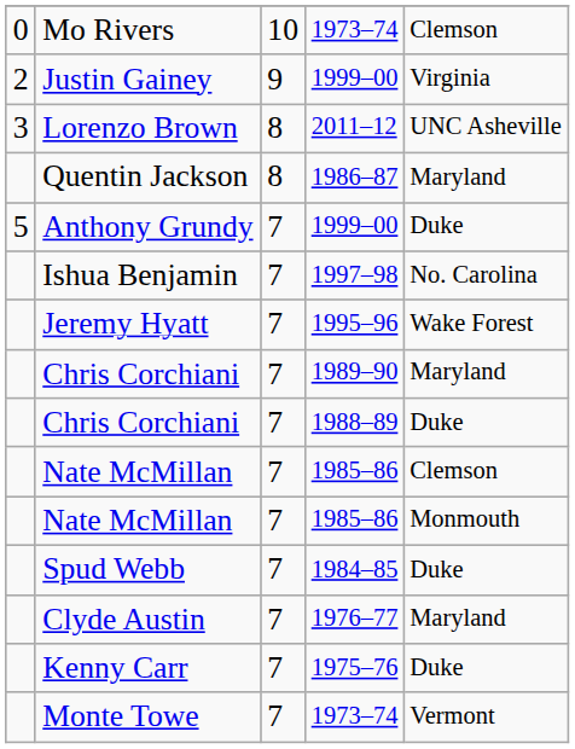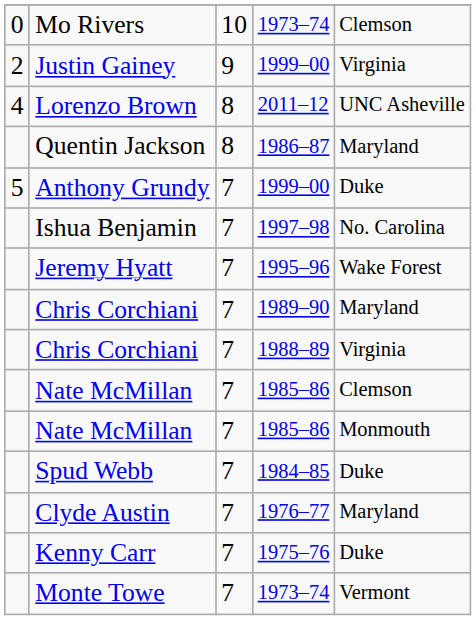 <table class="wikitable">
 <tr>
 </tr>
 <tr>
 <td>0</td>
 <td>Mo Rivers</td>
 <td>10</td>
 <td style="font-size:80%;"><a href='#'>1973–74</a></td>
 <td style="font-size:80%;">Clemson</td>
 </tr>
 <tr>
 <td>2</td>
 <td><a href='#'>Justin Gainey</a></td>
 <td>9</td>
 <td style="font-size:80%;"><a href='#'>1999–00</a></td>
 <td style="font-size:80%;">Virginia</td>
 </tr>
 <tr>
-<td>3</td>
+<td>4</td>
 <td><a href='#'>Lorenzo Brown</a></td>
 <td>8</td>
 <td style="font-size:80%;"><a href='#'>2011–12</a></td>
 <td style="font-size:80%;">UNC Asheville</td>
 </tr>
 <tr>
 <td></td>
 <td>Quentin Jackson</td>
 <td>8</td>
 <td style="font-size:80%;"><a href='#'>1986–87</a></td>
 <td style="font-size:80%;">Maryland</td>
 </tr>
 <tr>
 <td>5</td>
 <td><a href='#'>Anthony Grundy</a></td>
 <td>7</td>
 <td style="font-size:80%;"><a href='#'>1999–00</a></td>
 <td style="font-size:80%;">Duke</td>
 </tr>
 <tr>
 <td></td>
 <td>Ishua Benjamin</td>
 <td>7</td>
 <td style="font-size:80%;"><a href='#'>1997–98</a></td>
 <td style="font-size:80%;">No. Carolina</td>
 </tr>
 <tr>
 <td></td>
 <td><a href='#'>Jeremy Hyatt</a></td>
 <td>7</td>
 <td style="font-size:80%;"><a href='#'>1995–96</a></td>
 <td style="font-size:80%;">Wake Forest</td>
 </tr>
 <tr>
 <td></td>
 <td><a href='#'>Chris Corchiani</a></td>
 <td>7</td>
 <td style="font-size:80%;"><a href='#'>1989–90</a></td>
 <td style="font-size:80%;">Maryland</td>
 </tr>
 <tr>
 <td></td>
 <td><a href='#'>Chris Corchiani</a></td>
 <td>7</td>
 <td style="font-size:80%;"><a href='#'>1988–89</a></td>
-<td style="font-size:80%;">Duke</td>
+<td style="font-size:80%;">Virginia</td>
 </tr>
 <tr>
 <td></td>
 <td><a href='#'>Nate McMillan</a></td>
 <td>7</td>
 <td style="font-size:80%;"><a href='#'>1985–86</a></td>
 <td style="font-size:80%;">Clemson</td>
 </tr>
 <tr>
 <td></td>
 <td><a href='#'>Nate McMillan</a></td>
 <td>7</td>
 <td style="font-size:80%;"><a href='#'>1985–86</a></td>
 <td style="font-size:80%;">Monmouth</td>
 </tr>
 <tr>
 <td></td>
 <td><a href='#'>Spud Webb</a></td>
 <td>7</td>
 <td style="font-size:80%;"><a href='#'>1984–85</a></td>
 <td style="font-size:80%;">Duke</td>
 </tr>
 <tr>
 <td></td>
 <td><a href='#'>Clyde Austin</a></td>
 <td>7</td>
 <td style="font-size:80%;"><a href='#'>1976–77</a></td>
 <td style="font-size:80%;">Maryland</td>
 </tr>
 <tr>
 <td></td>
 <td><a href='#'>Kenny Carr</a></td>
 <td>7</td>
 <td style="font-size:80%;"><a href='#'>1975–76</a></td>
 <td style="font-size:80%;">Duke</td>
 </tr>
 <tr>
 <td></td>
 <td><a href='#'>Monte Towe</a></td>
 <td>7</td>
 <td style="font-size:80%;"><a href='#'>1973–74</a></td>
 <td style="font-size:80%;">Vermont</td>
 </tr>
 </table>
